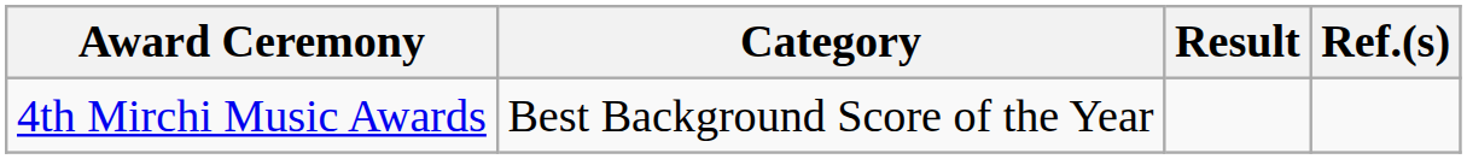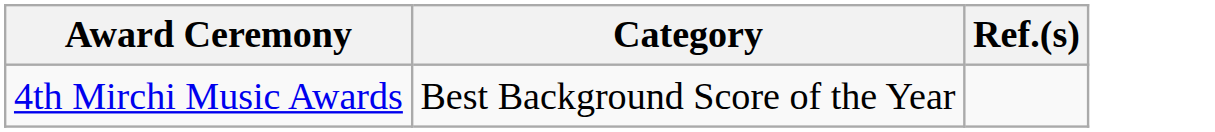 <table class="wikitable">
 <tr>
 <th>Award Ceremony</th>
 <th>Category</th>
-<th>Result</th>
 <th>Ref.(s)</th>
 </tr>
 <tr>
 <td><a href='#'>4th Mirchi Music Awards</a></td>
 <td>Best Background Score of the Year</td>
 <td></td>
-<td></td>
 </tr>
 </table>
